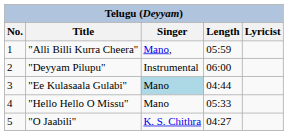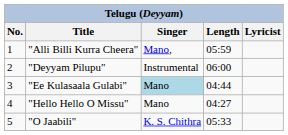 <table class="wikitable" style="font-size:90%;">
 <tr>
 <th colspan="5" style="background:LightSteelBlue;">Telugu (<em>Deyyam</em>)</th>
 </tr>
 <tr>
 <th>No.</th>
 <th>Title</th>
 <th>Singer</th>
 <th>Length</th>
 <th>Lyricist</th>
 </tr>
 <tr>
 <td>1</td>
 <td>"Alli Billi Kurra Cheera"</td>
 <td><a href='#'>Mano</a>,</td>
 <td>05:59</td>
 <td></td>
 </tr>
 <tr>
 <td>2</td>
 <td>"Deyyam Pilupu"</td>
 <td>Instrumental</td>
 <td>06:00</td>
 <td></td>
 </tr>
 <tr>
 <td>3</td>
 <td>"Ee Kulasaala Gulabi"</td>
 <td style="background: lightblue;">Mano</td>
 <td>04:44</td>
 <td></td>
 </tr>
 <tr>
 <td>4</td>
 <td>"Hello Hello O Missu"</td>
 <td>Mano</td>
-<td>05:33</td>
+<td>04:27</td>
 <td></td>
 </tr>
 <tr>
 <td>5</td>
 <td>"O Jaabili"</td>
 <td><a href='#'>K. S. Chithra</a></td>
-<td>04:27</td>
+<td>05:33</td>
 <td></td>
 </tr>
 </table>
